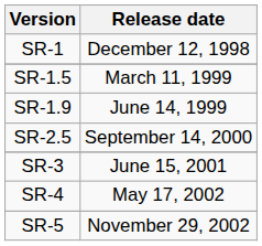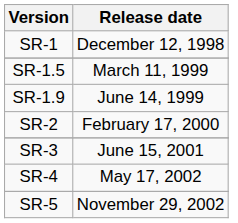 <table class="wikitable" style="text-align: center;">
 <tr Release date>
 <th>Version</th>
 <th>Release date</th>
 </tr>
 <tr>
 <td href="Microsoft Office 3.0">SR-1</td>
 <td>December 12, 1998</td>
 </tr>
 <tr>
 </tr>
 <tr 1999 March 11,>
 <td>SR-1.5</td>
 <td>March 11, 1999</td>
 </tr>
 <tr>
 <td>SR-1.9</td>
 <td>June 14, 1999</td>
 </tr>
 <tr>
-<td>SR-2.5</td>
-<td href="Windows 3.x">September 14, 2000</td>
+<td>SR-2</td>
+<td>February 17, 2000</td>
 </tr>
 <tr href="Windows NT 3.1">
 </tr>
 <tr 2001 June 15,>
 <td>SR-3</td>
 <td>June 15, 2001</td>
 </tr>
 <tr>
 <td>SR-4</td>
 <td>May 17, 2002</td>
 </tr>
 <tr href="Windows NT 3.5">
 </tr>
 <tr 2002 November 29,>
 <td>SR-5</td>
 <td>November 29, 2002</td>
 </tr>
 </table>
